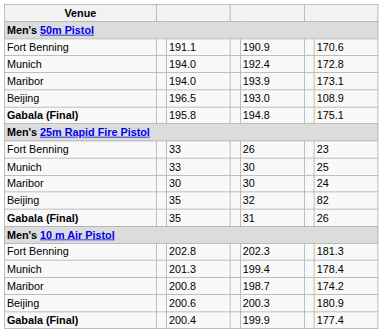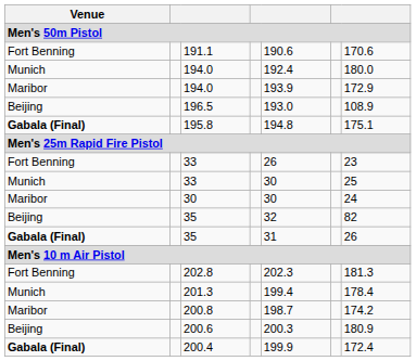 <table class=wikitable style="width:80%; font-size: 90%;">
 <tr>
 <th>Venue</th>
 <th colspan=2></th>
 <th colspan=2></th>
 <th colspan=2></th>
 </tr>
 <tr>
 <td colspan=11 style="background:#dcdcdc"><strong>Men's <a href='#'>50m Pistol</a></strong></td>
 </tr>
 <tr>
 <td>Fort Benning</td>
 <td></td>
 <td>191.1</td>
 <td></td>
-<td>190.9</td>
+<td>190.6</td>
 <td></td>
 <td>170.6</td>
 </tr>
 <tr>
 <td>Munich</td>
 <td></td>
 <td>194.0</td>
 <td></td>
 <td>192.4</td>
 <td></td>
-<td>172.8</td>
+<td>180.0</td>
 </tr>
 <tr>
 <td>Maribor</td>
 <td></td>
 <td>194.0</td>
 <td></td>
 <td>193.9</td>
 <td></td>
-<td>173.1</td>
+<td>172.9</td>
 </tr>
 <tr>
 <td>Beijing</td>
 <td></td>
 <td>196.5</td>
 <td></td>
 <td>193.0</td>
 <td></td>
 <td>108.9</td>
 </tr>
 <tr>
 <td><strong>Gabala (Final)</strong></td>
 <td></td>
 <td>195.8</td>
 <td></td>
 <td>194.8</td>
 <td></td>
 <td>175.1</td>
 </tr>
 <tr>
 <td colspan=11 style="background:#dcdcdc"><strong>Men's <a href='#'>25m Rapid Fire Pistol</a></strong></td>
 </tr>
 <tr>
 <td>Fort Benning</td>
 <td></td>
 <td>33</td>
 <td></td>
 <td>26</td>
 <td></td>
 <td>23</td>
 </tr>
 <tr>
 <td>Munich</td>
 <td></td>
 <td>33</td>
 <td></td>
 <td>30</td>
 <td></td>
 <td>25</td>
 </tr>
 <tr>
 <td>Maribor</td>
 <td></td>
 <td>30</td>
 <td></td>
 <td>30</td>
 <td></td>
 <td>24</td>
 </tr>
 <tr>
 <td>Beijing</td>
 <td></td>
 <td>35</td>
 <td></td>
 <td>32</td>
 <td></td>
 <td>82</td>
 </tr>
 <tr>
 <td><strong>Gabala (Final)</strong></td>
 <td></td>
 <td>35</td>
 <td></td>
 <td>31</td>
 <td></td>
 <td>26</td>
 </tr>
 <tr>
 <td colspan=11 style="background:#dcdcdc"><strong>Men's <a href='#'>10 m Air Pistol</a></strong></td>
 </tr>
 <tr>
 <td>Fort Benning</td>
 <td></td>
 <td>202.8</td>
 <td></td>
 <td>202.3</td>
 <td></td>
 <td>181.3</td>
 </tr>
 <tr>
 <td>Munich</td>
 <td></td>
 <td>201.3</td>
 <td></td>
 <td>199.4</td>
 <td></td>
 <td>178.4</td>
 </tr>
 <tr>
 <td>Maribor</td>
 <td></td>
 <td>200.8</td>
 <td></td>
 <td>198.7</td>
 <td></td>
 <td>174.2</td>
 </tr>
 <tr>
 <td>Beijing</td>
 <td></td>
 <td>200.6</td>
 <td></td>
 <td>200.3</td>
 <td></td>
 <td>180.9</td>
 </tr>
 <tr>
 <td><strong>Gabala (Final)</strong></td>
 <td></td>
 <td>200.4</td>
 <td></td>
 <td>199.9</td>
 <td></td>
-<td>177.4</td>
+<td>172.4</td>
 </tr>
 </table>
